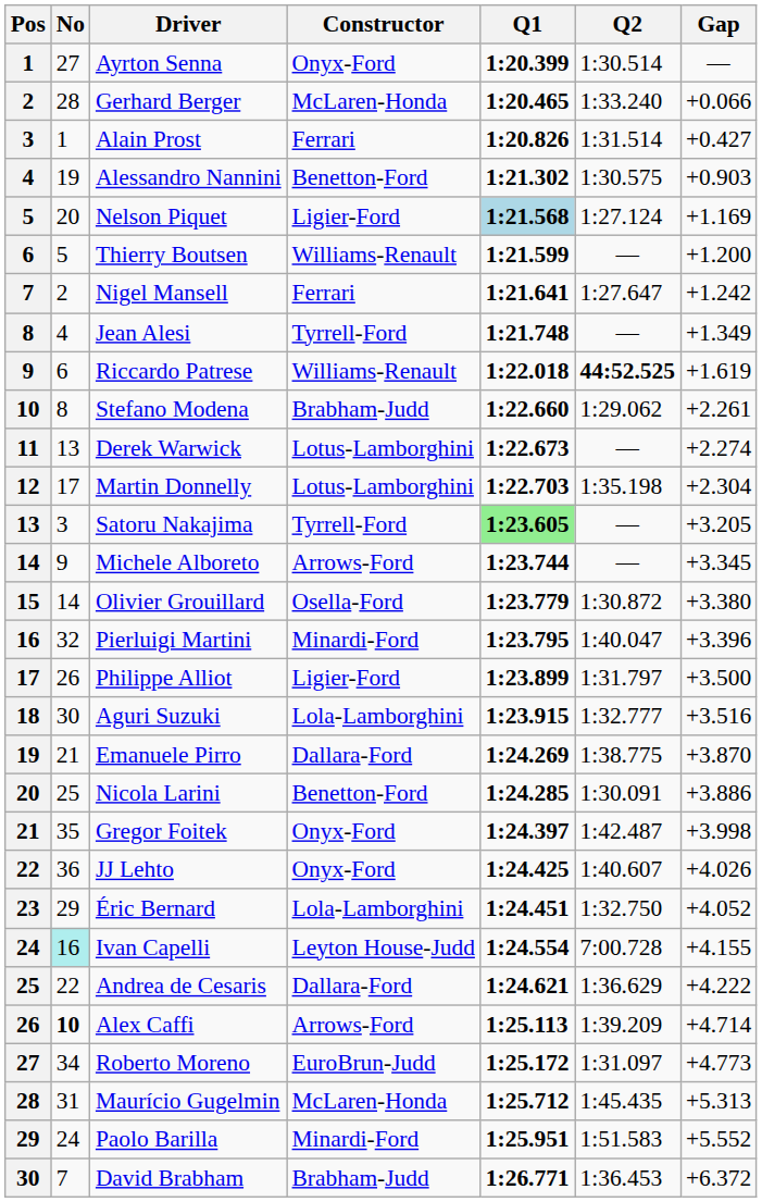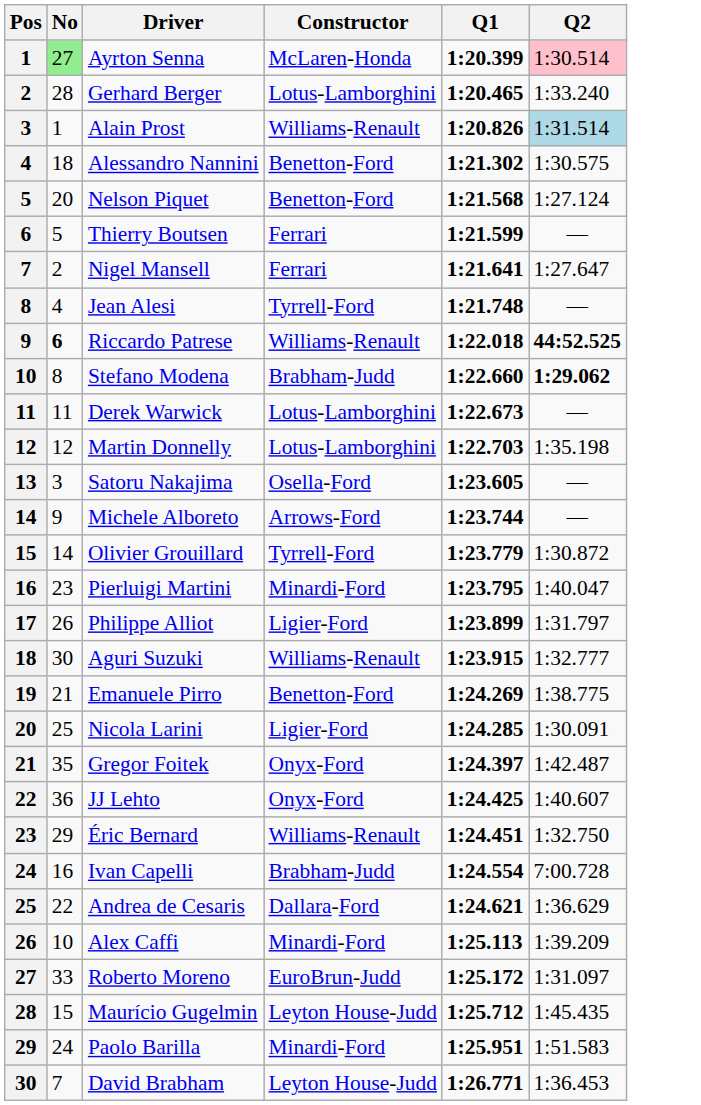 <table class="wikitable sortable" style="font-size: 95%;">
 <tr>
 <th>Pos</th>
 <th>No</th>
 <th>Driver</th>
 <th>Constructor</th>
 <th>Q1</th>
 <th>Q2</th>
-<th>Gap</th>
 </tr>
 <tr>
 <th>1</th>
-<td>27</td>
+<td style="background: lightgreen;">27</td>
 <td> <a href='#'>Ayrton Senna</a></td>
-<td><a href='#'>Onyx</a>-<a href='#'>Ford</a></td>
+<td><a href='#'>McLaren</a>-<a href='#'>Honda</a></td>
 <td><strong>1:20.399</strong></td>
-<td>1:30.514</td>
-<td align="center">—</td>
+<td style="background: pink;">1:30.514</td>
 </tr>
 <tr>
 <th>2</th>
 <td>28</td>
 <td> <a href='#'>Gerhard Berger</a></td>
-<td><a href='#'>McLaren</a>-<a href='#'>Honda</a></td>
+<td><a href='#'>Lotus</a>-<a href='#'>Lamborghini</a></td>
 <td><strong>1:20.465</strong></td>
 <td>1:33.240</td>
-<td>+0.066</td>
 </tr>
 <tr>
 <th>3</th>
 <td>1</td>
 <td> <a href='#'>Alain Prost</a></td>
-<td><a href='#'>Ferrari</a></td>
+<td><a href='#'>Williams</a>-<a href='#'>Renault</a></td>
 <td><strong>1:20.826</strong></td>
-<td>1:31.514</td>
-<td>+0.427</td>
+<td style="background: lightblue;">1:31.514</td>
 </tr>
 <tr>
 <th>4</th>
-<td>19</td>
+<td>18</td>
 <td> <a href='#'>Alessandro Nannini</a></td>
 <td><a href='#'>Benetton</a>-<a href='#'>Ford</a></td>
 <td><strong>1:21.302</strong></td>
 <td>1:30.575</td>
-<td>+0.903</td>
 </tr>
 <tr>
 <th>5</th>
 <td>20</td>
 <td> <a href='#'>Nelson Piquet</a></td>
-<td><a href='#'>Ligier</a>-<a href='#'>Ford</a></td>
-<td style="background: lightblue;"><strong>1:21.568</strong></td>
+<td><a href='#'>Benetton</a>-<a href='#'>Ford</a></td>
+<td><strong>1:21.568</strong></td>
 <td>1:27.124</td>
-<td>+1.169</td>
 </tr>
 <tr>
 <th>6</th>
 <td>5</td>
 <td> <a href='#'>Thierry Boutsen</a></td>
-<td><a href='#'>Williams</a>-<a href='#'>Renault</a></td>
+<td><a href='#'>Ferrari</a></td>
 <td><strong>1:21.599</strong></td>
 <td align="center">—</td>
-<td>+1.200</td>
 </tr>
 <tr>
 <th>7</th>
 <td>2</td>
 <td> <a href='#'>Nigel Mansell</a></td>
 <td><a href='#'>Ferrari</a></td>
 <td><strong>1:21.641</strong></td>
 <td>1:27.647</td>
-<td>+1.242</td>
 </tr>
 <tr>
 <th>8</th>
 <td>4</td>
 <td> <a href='#'>Jean Alesi</a></td>
 <td><a href='#'>Tyrrell</a>-<a href='#'>Ford</a></td>
 <td><strong>1:21.748</strong></td>
 <td align="center">—</td>
-<td>+1.349</td>
 </tr>
 <tr>
 <th>9</th>
-<td>6</td>
+<td><strong>6</strong></td>
 <td> <a href='#'>Riccardo Patrese</a></td>
 <td><a href='#'>Williams</a>-<a href='#'>Renault</a></td>
 <td><strong>1:22.018</strong></td>
 <td><strong>44:52.525</strong></td>
-<td>+1.619</td>
 </tr>
 <tr>
 <th>10</th>
 <td>8</td>
 <td> <a href='#'>Stefano Modena</a></td>
 <td><a href='#'>Brabham</a>-<a href='#'>Judd</a></td>
 <td><strong>1:22.660</strong></td>
-<td>1:29.062</td>
-<td>+2.261</td>
+<td><strong>1:29.062</strong></td>
 </tr>
 <tr>
 <th>11</th>
-<td>13</td>
+<td>11</td>
 <td> <a href='#'>Derek Warwick</a></td>
 <td><a href='#'>Lotus</a>-<a href='#'>Lamborghini</a></td>
 <td><strong>1:22.673</strong></td>
 <td align="center">—</td>
-<td>+2.274</td>
 </tr>
 <tr>
 <th>12</th>
-<td>17</td>
+<td>12</td>
 <td> <a href='#'>Martin Donnelly</a></td>
 <td><a href='#'>Lotus</a>-<a href='#'>Lamborghini</a></td>
 <td><strong>1:22.703</strong></td>
 <td>1:35.198</td>
-<td>+2.304</td>
 </tr>
 <tr>
 <th>13</th>
 <td>3</td>
 <td> <a href='#'>Satoru Nakajima</a></td>
-<td><a href='#'>Tyrrell</a>-<a href='#'>Ford</a></td>
-<td style="background: lightgreen;"><strong>1:23.605</strong></td>
+<td><a href='#'>Osella</a>-<a href='#'>Ford</a></td>
+<td><strong>1:23.605</strong></td>
 <td align="center">—</td>
-<td>+3.205</td>
 </tr>
 <tr>
 <th>14</th>
 <td>9</td>
 <td> <a href='#'>Michele Alboreto</a></td>
 <td><a href='#'>Arrows</a>-<a href='#'>Ford</a></td>
 <td><strong>1:23.744</strong></td>
 <td align="center">—</td>
-<td>+3.345</td>
 </tr>
 <tr>
 <th>15</th>
 <td>14</td>
 <td> <a href='#'>Olivier Grouillard</a></td>
-<td><a href='#'>Osella</a>-<a href='#'>Ford</a></td>
+<td><a href='#'>Tyrrell</a>-<a href='#'>Ford</a></td>
 <td><strong>1:23.779</strong></td>
 <td>1:30.872</td>
-<td>+3.380</td>
 </tr>
 <tr>
 <th>16</th>
-<td>32</td>
+<td>23</td>
 <td> <a href='#'>Pierluigi Martini</a></td>
 <td><a href='#'>Minardi</a>-<a href='#'>Ford</a></td>
 <td><strong>1:23.795</strong></td>
 <td>1:40.047</td>
-<td>+3.396</td>
 </tr>
 <tr>
 <th>17</th>
 <td>26</td>
 <td> <a href='#'>Philippe Alliot</a></td>
 <td><a href='#'>Ligier</a>-<a href='#'>Ford</a></td>
 <td><strong>1:23.899</strong></td>
 <td>1:31.797</td>
-<td>+3.500</td>
 </tr>
 <tr>
 <th>18</th>
 <td>30</td>
 <td> <a href='#'>Aguri Suzuki</a></td>
-<td><a href='#'>Lola</a>-<a href='#'>Lamborghini</a></td>
+<td><a href='#'>Williams</a>-<a href='#'>Renault</a></td>
 <td><strong>1:23.915</strong></td>
 <td>1:32.777</td>
-<td>+3.516</td>
 </tr>
 <tr>
 <th>19</th>
 <td>21</td>
 <td> <a href='#'>Emanuele Pirro</a></td>
-<td><a href='#'>Dallara</a>-<a href='#'>Ford</a></td>
+<td><a href='#'>Benetton</a>-<a href='#'>Ford</a></td>
 <td><strong>1:24.269</strong></td>
 <td>1:38.775</td>
-<td>+3.870</td>
 </tr>
 <tr>
 <th>20</th>
 <td>25</td>
 <td> <a href='#'>Nicola Larini</a></td>
-<td><a href='#'>Benetton</a>-<a href='#'>Ford</a></td>
+<td><a href='#'>Ligier</a>-<a href='#'>Ford</a></td>
 <td><strong>1:24.285</strong></td>
 <td>1:30.091</td>
-<td>+3.886</td>
 </tr>
 <tr>
 <th>21</th>
 <td>35</td>
 <td> <a href='#'>Gregor Foitek</a></td>
 <td><a href='#'>Onyx</a>-<a href='#'>Ford</a></td>
 <td><strong>1:24.397</strong></td>
 <td>1:42.487</td>
-<td>+3.998</td>
 </tr>
 <tr>
 <th>22</th>
 <td>36</td>
 <td> <a href='#'>JJ Lehto</a></td>
 <td><a href='#'>Onyx</a>-<a href='#'>Ford</a></td>
 <td><strong>1:24.425</strong></td>
 <td>1:40.607</td>
-<td>+4.026</td>
 </tr>
 <tr>
 <th>23</th>
 <td>29</td>
 <td> <a href='#'>Éric Bernard</a></td>
-<td><a href='#'>Lola</a>-<a href='#'>Lamborghini</a></td>
+<td><a href='#'>Williams</a>-<a href='#'>Renault</a></td>
 <td><strong>1:24.451</strong></td>
 <td>1:32.750</td>
-<td>+4.052</td>
 </tr>
 <tr>
 <th>24</th>
-<td style="background: paleturquoise;">16</td>
+<td>16</td>
 <td> <a href='#'>Ivan Capelli</a></td>
-<td><a href='#'>Leyton House</a>-<a href='#'>Judd</a></td>
+<td><a href='#'>Brabham</a>-<a href='#'>Judd</a></td>
 <td><strong>1:24.554</strong></td>
 <td>7:00.728</td>
-<td>+4.155</td>
 </tr>
 <tr>
 <th>25</th>
 <td>22</td>
 <td> <a href='#'>Andrea de Cesaris</a></td>
 <td><a href='#'>Dallara</a>-<a href='#'>Ford</a></td>
 <td><strong>1:24.621</strong></td>
 <td>1:36.629</td>
-<td>+4.222</td>
 </tr>
 <tr>
 <th>26</th>
-<td><strong>10</strong></td>
+<td>10</td>
 <td> <a href='#'>Alex Caffi</a></td>
-<td><a href='#'>Arrows</a>-<a href='#'>Ford</a></td>
+<td><a href='#'>Minardi</a>-<a href='#'>Ford</a></td>
 <td><strong>1:25.113</strong></td>
 <td>1:39.209</td>
-<td>+4.714</td>
 </tr>
 <tr>
 <th>27</th>
-<td>34</td>
+<td>33</td>
 <td> <a href='#'>Roberto Moreno</a></td>
 <td><a href='#'>EuroBrun</a>-<a href='#'>Judd</a></td>
 <td><strong>1:25.172</strong></td>
 <td>1:31.097</td>
-<td>+4.773</td>
 </tr>
 <tr>
 <th>28</th>
-<td>31</td>
+<td>15</td>
 <td> <a href='#'>Maurício Gugelmin</a></td>
-<td><a href='#'>McLaren</a>-<a href='#'>Honda</a></td>
+<td><a href='#'>Leyton House</a>-<a href='#'>Judd</a></td>
 <td><strong>1:25.712</strong></td>
 <td>1:45.435</td>
-<td>+5.313</td>
 </tr>
 <tr>
 <th>29</th>
 <td>24</td>
 <td> <a href='#'>Paolo Barilla</a></td>
 <td><a href='#'>Minardi</a>-<a href='#'>Ford</a></td>
 <td><strong>1:25.951</strong></td>
 <td>1:51.583</td>
-<td>+5.552</td>
 </tr>
 <tr>
 <th>30</th>
 <td>7</td>
 <td> <a href='#'>David Brabham</a></td>
-<td><a href='#'>Brabham</a>-<a href='#'>Judd</a></td>
+<td><a href='#'>Leyton House</a>-<a href='#'>Judd</a></td>
 <td><strong>1:26.771</strong></td>
 <td>1:36.453</td>
-<td>+6.372</td>
 </tr>
 </table>
